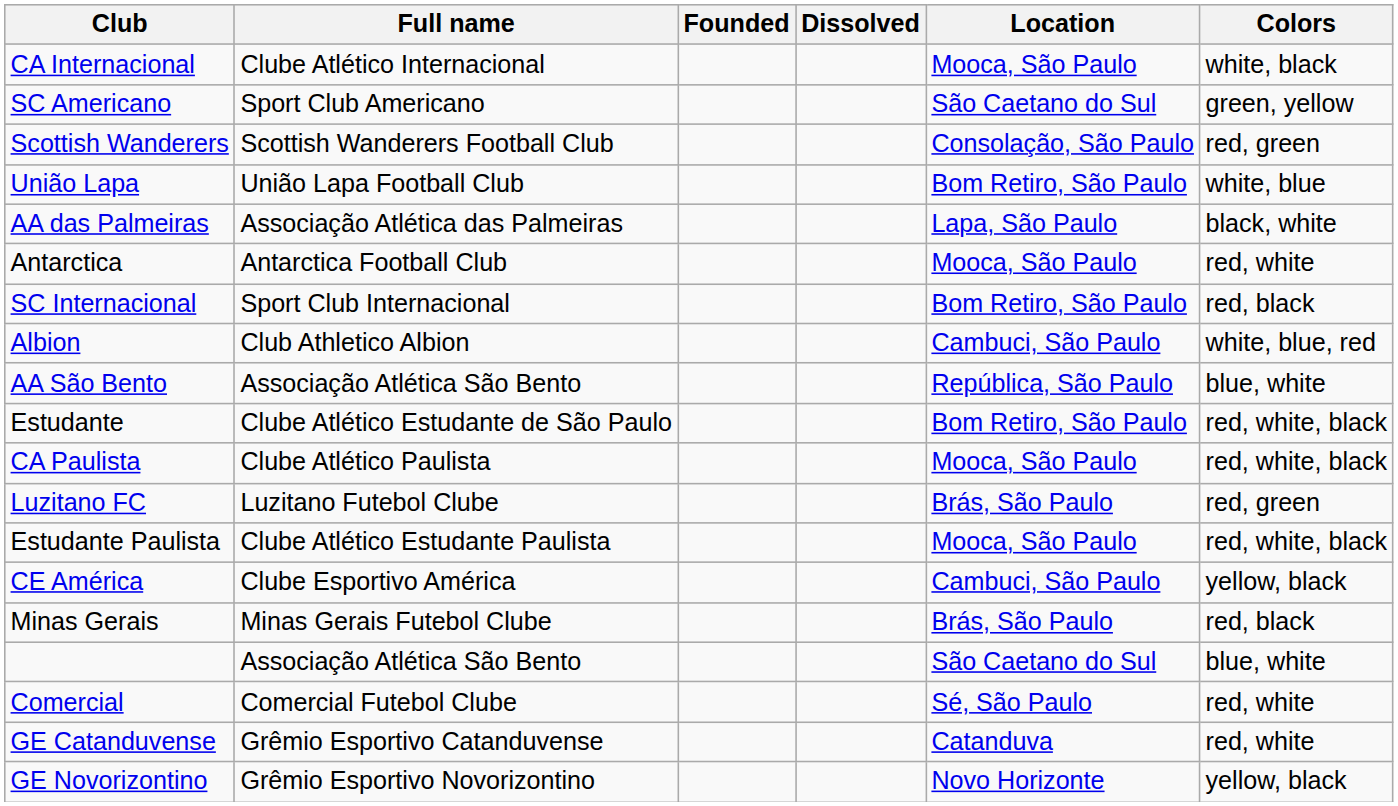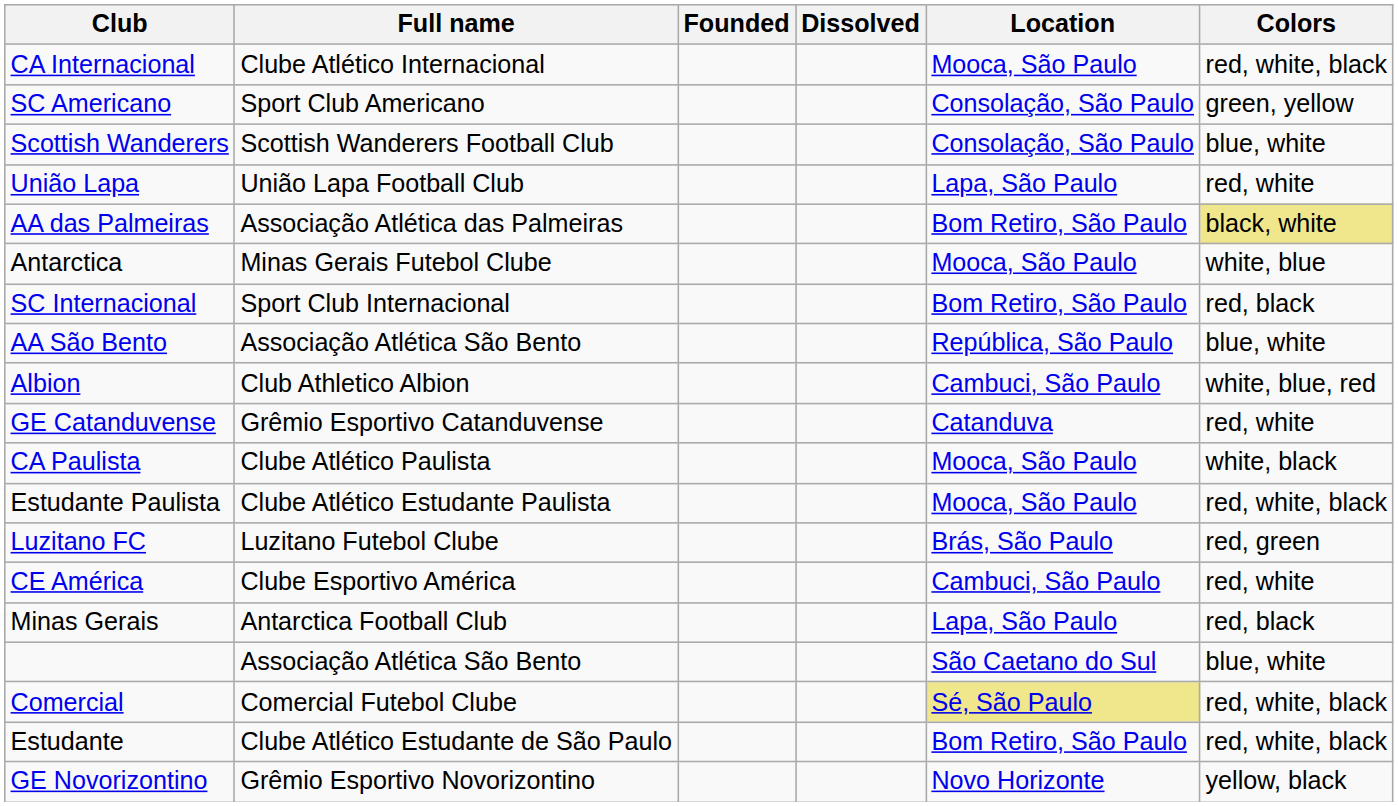 <table class="wikitable sortable">
 <tr>
 <th>Club</th>
 <th>Full name</th>
 <th>Founded</th>
 <th>Dissolved</th>
 <th>Location</th>
 <th>Colors</th>
 </tr>
 <tr>
 <td><a href='#'>CA Internacional</a></td>
 <td>Clube Atlético Internacional</td>
 <td></td>
 <td></td>
 <td><a href='#'>Mooca, São Paulo</a></td>
-<td>white, black</td>
+<td>red, white, black</td>
 </tr>
 <tr>
 <td><a href='#'>SC Americano</a></td>
 <td>Sport Club Americano</td>
 <td></td>
 <td></td>
-<td><a href='#'>São Caetano do Sul</a></td>
+<td><a href='#'>Consolação, São Paulo</a></td>
 <td>green, yellow</td>
 </tr>
 <tr>
 <td><a href='#'>Scottish Wanderers</a></td>
 <td>Scottish Wanderers Football Club</td>
 <td></td>
 <td></td>
 <td><a href='#'>Consolação, São Paulo</a></td>
-<td>red, green</td>
+<td>blue, white</td>
 </tr>
 <tr>
 <td><a href='#'>União Lapa</a></td>
 <td>União Lapa Football Club</td>
 <td></td>
 <td></td>
-<td><a href='#'>Bom Retiro, São Paulo</a></td>
-<td>white, blue</td>
+<td><a href='#'>Lapa, São Paulo</a></td>
+<td>red, white</td>
 </tr>
 <tr>
 <td><a href='#'>AA das Palmeiras</a></td>
 <td>Associação Atlética das Palmeiras</td>
 <td></td>
 <td></td>
-<td><a href='#'>Lapa, São Paulo</a></td>
-<td>black, white</td>
+<td><a href='#'>Bom Retiro, São Paulo</a></td>
+<td style="background: khaki;">black, white</td>
 </tr>
 <tr>
 <td>Antarctica</td>
-<td>Antarctica Football Club</td>
+<td>Minas Gerais Futebol Clube</td>
 <td></td>
 <td></td>
 <td><a href='#'>Mooca, São Paulo</a></td>
-<td>red, white</td>
+<td>white, blue</td>
 </tr>
 <tr>
 <td><a href='#'>SC Internacional</a></td>
 <td>Sport Club Internacional</td>
 <td></td>
 <td></td>
 <td><a href='#'>Bom Retiro, São Paulo</a></td>
 <td>red, black</td>
 </tr>
 <tr>
+<td><a href='#'>AA São Bento</a></td>
+<td>Associação Atlética São Bento</td>
+<td></td>
+<td></td>
+<td><a href='#'>República, São Paulo</a></td>
+<td>blue, white</td>
+</tr>
+<tr>
 <td><a href='#'>Albion</a></td>
 <td>Club Athletico Albion</td>
 <td></td>
 <td></td>
 <td><a href='#'>Cambuci, São Paulo</a></td>
 <td>white, blue, red</td>
 </tr>
 <tr>
-<td><a href='#'>AA São Bento</a></td>
-<td>Associação Atlética São Bento</td>
+<td><a href='#'>GE Catanduvense</a></td>
+<td>Grêmio Esportivo Catanduvense</td>
 <td></td>
 <td></td>
-<td><a href='#'>República, São Paulo</a></td>
-<td>blue, white</td>
-</tr>
-<tr>
-<td>Estudante</td>
-<td>Clube Atlético Estudante de São Paulo</td>
-<td></td>
-<td></td>
-<td><a href='#'>Bom Retiro, São Paulo</a></td>
-<td>red, white, black</td>
+<td><a href='#'>Catanduva</a></td>
+<td>red, white</td>
 </tr>
 <tr>
 <td><a href='#'>CA Paulista</a></td>
 <td>Clube Atlético Paulista</td>
+<td></td>
+<td></td>
+<td><a href='#'>Mooca, São Paulo</a></td>
+<td>white, black</td>
+</tr>
+<tr>
+<td>Estudante Paulista</td>
+<td>Clube Atlético Estudante Paulista</td>
 <td></td>
 <td></td>
 <td><a href='#'>Mooca, São Paulo</a></td>
 <td>red, white, black</td>
 </tr>
 <tr>
 <td><a href='#'>Luzitano FC</a></td>
 <td>Luzitano Futebol Clube</td>
 <td></td>
 <td></td>
 <td><a href='#'>Brás, São Paulo</a></td>
 <td>red, green</td>
 </tr>
 <tr>
-<td>Estudante Paulista</td>
-<td>Clube Atlético Estudante Paulista</td>
-<td></td>
-<td></td>
-<td><a href='#'>Mooca, São Paulo</a></td>
-<td>red, white, black</td>
-</tr>
-<tr>
 <td><a href='#'>CE América</a></td>
 <td>Clube Esportivo América</td>
 <td></td>
 <td></td>
 <td><a href='#'>Cambuci, São Paulo</a></td>
-<td>yellow, black</td>
+<td>red, white</td>
 </tr>
 <tr>
 <td>Minas Gerais</td>
-<td>Minas Gerais Futebol Clube</td>
+<td>Antarctica Football Club</td>
 <td></td>
 <td></td>
-<td><a href='#'>Brás, São Paulo</a></td>
+<td><a href='#'>Lapa, São Paulo</a></td>
 <td>red, black</td>
 </tr>
 <tr>
 <td></td>
 <td>Associação Atlética São Bento</td>
 <td></td>
 <td></td>
 <td><a href='#'>São Caetano do Sul</a></td>
 <td>blue, white</td>
 </tr>
 <tr>
 <td><a href='#'>Comercial</a></td>
 <td>Comercial Futebol Clube</td>
 <td></td>
 <td></td>
-<td><a href='#'>Sé, São Paulo</a></td>
-<td>red, white</td>
+<td style="background: khaki;"><a href='#'>Sé, São Paulo</a></td>
+<td>red, white, black</td>
 </tr>
 <tr>
-<td><a href='#'>GE Catanduvense</a></td>
-<td>Grêmio Esportivo Catanduvense</td>
+<td>Estudante</td>
+<td>Clube Atlético Estudante de São Paulo</td>
 <td></td>
 <td></td>
-<td><a href='#'>Catanduva</a></td>
-<td>red, white</td>
+<td><a href='#'>Bom Retiro, São Paulo</a></td>
+<td>red, white, black</td>
 </tr>
 <tr>
 <td><a href='#'>GE Novorizontino</a></td>
 <td>Grêmio Esportivo Novorizontino</td>
 <td></td>
 <td></td>
 <td><a href='#'>Novo Horizonte</a></td>
 <td>yellow, black</td>
 </tr>
 </table>
